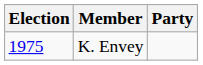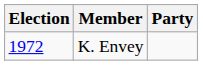 <table class="wikitable sortable">
 <tr>
 <th>Election</th>
 <th>Member</th>
 <th colspan=2>Party</th>
 </tr>
 <tr>
-<td><a href='#'>1975</a></td>
+<td><a href='#'>1972</a></td>
 <td>K. Envey</td>
 <td></td>
 </tr>
 </table>
